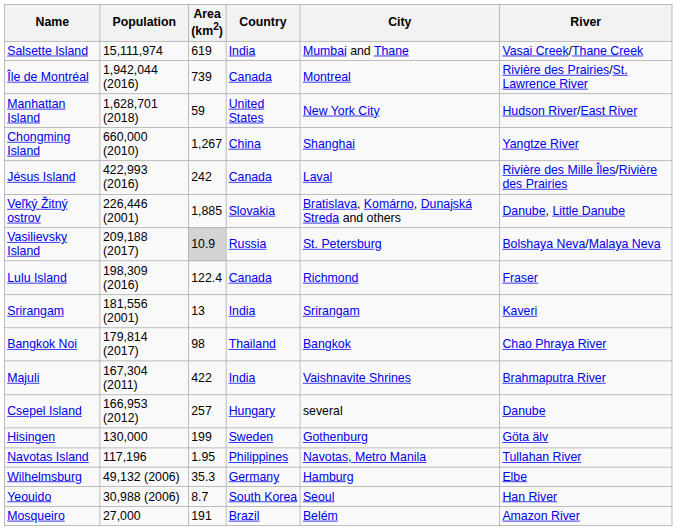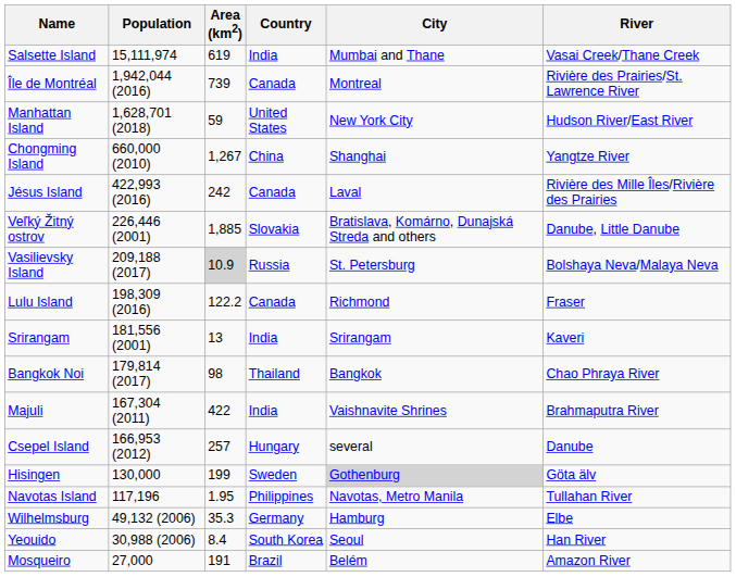 <table class="wikitable sortable">
 <tr>
 <th>Name</th>
 <th data-sort-type="number">Population</th>
 <th>Area<br>(km<sup>2</sup>)</th>
 <th>Country</th>
 <th>City</th>
 <th>River</th>
 </tr>
 <tr>
 <td><a href='#'>Salsette Island</a></td>
 <td>15,111,974</td>
 <td>619</td>
 <td><a href='#'>India</a></td>
 <td><a href='#'>Mumbai</a> and <a href='#'>Thane</a></td>
 <td><a href='#'>Vasai Creek</a>/<a href='#'>Thane Creek</a></td>
 </tr>
 <tr>
 <td><a href='#'>Île de Montréal</a></td>
 <td>1,942,044 (2016)</td>
 <td>739</td>
 <td><a href='#'>Canada</a></td>
 <td><a href='#'>Montreal</a></td>
 <td><a href='#'>Rivière des Prairies</a>/<a href='#'>St. Lawrence River</a></td>
 </tr>
 <tr>
 <td><a href='#'>Manhattan Island</a></td>
 <td>1,628,701 (2018)</td>
 <td>59</td>
 <td><a href='#'>United States</a></td>
 <td><a href='#'>New York City</a></td>
 <td><a href='#'>Hudson River</a>/<a href='#'>East River</a></td>
 </tr>
 <tr>
 <td><a href='#'>Chongming Island</a></td>
 <td>660,000 (2010)</td>
 <td>1,267</td>
 <td><a href='#'>China</a></td>
 <td><a href='#'>Shanghai</a></td>
 <td><a href='#'>Yangtze River</a></td>
 </tr>
 <tr>
 <td><a href='#'>Jésus Island</a></td>
 <td>422,993 (2016)</td>
 <td>242</td>
 <td><a href='#'>Canada</a></td>
 <td><a href='#'>Laval</a></td>
 <td><a href='#'>Rivière des Mille Îles</a>/<a href='#'>Rivière des Prairies</a></td>
 </tr>
 <tr>
 <td><a href='#'>Veľký Žitný ostrov</a></td>
 <td>226,446 (2001)</td>
 <td>1,885</td>
 <td><a href='#'>Slovakia</a></td>
 <td><a href='#'>Bratislava</a>, <a href='#'>Komárno</a>, <a href='#'>Dunajská Streda</a> and others</td>
 <td><a href='#'>Danube</a>, <a href='#'>Little Danube</a></td>
 </tr>
 <tr>
 <td><a href='#'>Vasilievsky Island</a></td>
 <td>209,188 (2017)</td>
 <td style="background: lightgrey;">10.9</td>
 <td><a href='#'>Russia</a></td>
 <td><a href='#'>St. Petersburg</a></td>
 <td><a href='#'>Bolshaya Neva</a>/<a href='#'>Malaya Neva</a></td>
 </tr>
 <tr>
 <td><a href='#'>Lulu Island</a></td>
 <td>198,309 (2016)</td>
-<td>122.4</td>
+<td>122.2</td>
 <td><a href='#'>Canada</a></td>
 <td><a href='#'>Richmond</a></td>
 <td><a href='#'>Fraser</a></td>
 </tr>
 <tr>
 <td><a href='#'>Srirangam</a></td>
 <td>181,556 (2001)</td>
 <td>13</td>
 <td><a href='#'>India</a></td>
 <td><a href='#'>Srirangam</a></td>
 <td><a href='#'>Kaveri</a></td>
 </tr>
 <tr>
 <td><a href='#'>Bangkok Noi</a></td>
 <td>179,814 (2017)</td>
 <td>98</td>
 <td><a href='#'>Thailand</a></td>
 <td><a href='#'>Bangkok</a></td>
 <td><a href='#'>Chao Phraya River</a></td>
 </tr>
 <tr>
 <td><a href='#'>Majuli</a></td>
 <td>167,304 (2011)</td>
 <td>422</td>
 <td><a href='#'>India</a></td>
 <td><a href='#'>Vaishnavite Shrines</a></td>
 <td><a href='#'>Brahmaputra River</a></td>
 </tr>
 <tr>
 <td><a href='#'>Csepel Island</a></td>
 <td>166,953 (2012)</td>
 <td>257</td>
 <td><a href='#'>Hungary</a></td>
 <td>several</td>
 <td><a href='#'>Danube</a></td>
 </tr>
 <tr>
 <td><a href='#'>Hisingen</a></td>
 <td>130,000</td>
 <td>199</td>
 <td><a href='#'>Sweden</a></td>
-<td><a href='#'>Gothenburg</a></td>
+<td style="background: lightgrey;"><a href='#'>Gothenburg</a></td>
 <td><a href='#'>Göta älv</a></td>
 </tr>
 <tr>
 <td><a href='#'>Navotas Island</a></td>
 <td>117,196</td>
 <td>1.95</td>
 <td><a href='#'>Philippines</a></td>
 <td><a href='#'>Navotas, Metro Manila</a></td>
 <td><a href='#'>Tullahan River</a></td>
 </tr>
 <tr>
 <td><a href='#'>Wilhelmsburg</a></td>
 <td>49,132 (2006)</td>
 <td>35.3</td>
 <td><a href='#'>Germany</a></td>
 <td><a href='#'>Hamburg</a></td>
 <td><a href='#'>Elbe</a></td>
 </tr>
 <tr>
 <td><a href='#'>Yeouido</a></td>
 <td>30,988 (2006)</td>
-<td>8.7</td>
+<td>8.4</td>
 <td><a href='#'>South Korea</a></td>
 <td><a href='#'>Seoul</a></td>
 <td><a href='#'>Han River</a></td>
 </tr>
 <tr>
 <td><a href='#'>Mosqueiro</a></td>
 <td>27,000</td>
 <td>191</td>
 <td><a href='#'>Brazil</a></td>
 <td><a href='#'>Belém</a></td>
 <td><a href='#'>Amazon River</a></td>
 </tr>
 </table>
